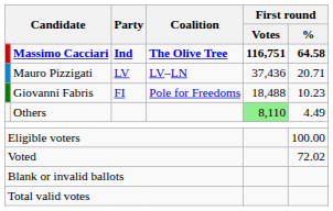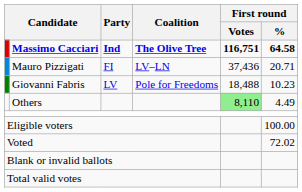 <table class="wikitable centre">
 <tr>
 <th scope="col" rowspan=2 colspan=2>Candidate</th>
 <th scope="col" rowspan=2 colspan=1>Party</th>
 <th scope="col" rowspan=2 colspan=1>Coalition</th>
 <th scope="col" colspan=2>First round</th>
 </tr>
 <tr>
 <th scope="col">Votes</th>
 <th scope="col">%</th>
 </tr>
 <tr>
 <td bgcolor="#dd0000"></td>
 <td><strong><a href='#'>Massimo Cacciari</a></strong></td>
 <td><strong><a href='#'>Ind</a></strong></td>
 <td><strong><a href='#'>The Olive Tree</a></strong></td>
 <td style="text-align: right"><strong>116,751</strong></td>
 <td style="text-align: right"><strong>64.58</strong></td>
 </tr>
 <tr>
 <td bgcolor="#0087DC"></td>
 <td>Mauro Pizzigati</td>
-<td><a href='#'>LV</a></td>
+<td><a href='#'>FI</a></td>
 <td><a href='#'>LV</a>–<a href='#'>LN</a></td>
 <td style="text-align: right">37,436</td>
 <td style="text-align: right">20.71</td>
 </tr>
 <tr>
 <td bgcolor="#008000"></td>
 <td>Giovanni Fabris</td>
-<td><a href='#'>FI</a></td>
+<td><a href='#'>LV</a></td>
 <td><a href='#'>Pole for Freedoms</a></td>
 <td style="text-align: right">18,488</td>
 <td style="text-align: right">10.23</td>
 </tr>
 <tr>
 <td bgcolor=""></td>
 <td>Others</td>
 <td></td>
 <td></td>
 <td style="background: lightgreen; text-align: right">8,110</td>
 <td style="text-align: right">4.49</td>
 </tr>
 <tr bgcolor=white>
 <td colspan=6></td>
 </tr>
 <tr>
 <td colspan=4>Eligible voters</td>
 <td style="text-align: right"></td>
 <td style="text-align: right">100.00</td>
 </tr>
 <tr>
 <td colspan=4>Voted</td>
 <td style="text-align: right"></td>
 <td style="text-align: right">72.02</td>
 </tr>
 <tr>
 <td colspan=4>Blank or invalid ballots</td>
 <td style="text-align: right"></td>
 <td style="text-align: right"></td>
 </tr>
 <tr>
 <td colspan=4>Total valid votes</td>
 <td style="text-align: right"></td>
 <td style="text-align: right"></td>
 </tr>
 </table>
